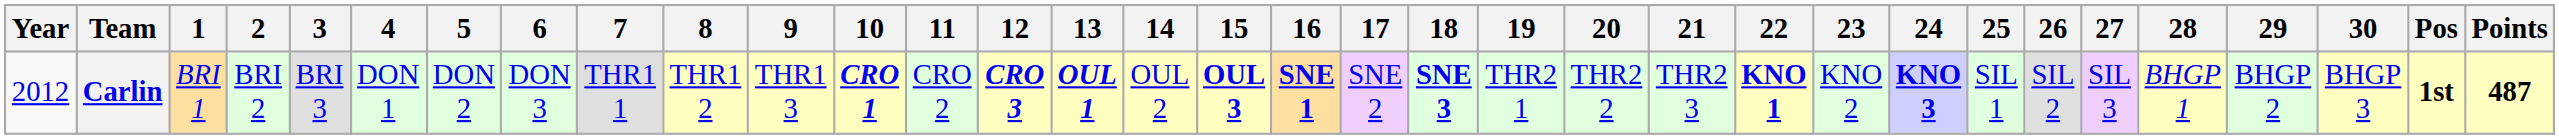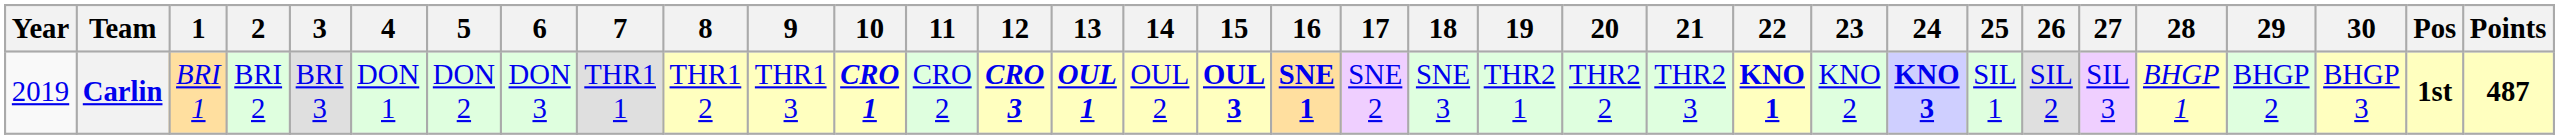 <table class="wikitable" style="text-align:center; font-size:85%">
 <tr>
 <th>Year</th>
 <th>Team</th>
 <th>1</th>
 <th>2</th>
 <th>3</th>
 <th>4</th>
 <th>5</th>
 <th>6</th>
 <th>7</th>
 <th>8</th>
 <th>9</th>
 <th>10</th>
 <th>11</th>
 <th>12</th>
 <th>13</th>
 <th>14</th>
 <th>15</th>
 <th>16</th>
 <th>17</th>
 <th>18</th>
 <th>19</th>
 <th>20</th>
 <th>21</th>
 <th>22</th>
 <th>23</th>
 <th>24</th>
 <th>25</th>
 <th>26</th>
 <th>27</th>
 <th>28</th>
 <th>29</th>
 <th>30</th>
 <th>Pos</th>
 <th>Points</th>
 </tr>
 <tr>
-<td><a href='#'>2012</a></td>
+<td><a href='#'>2019</a></td>
 <th><a href='#'>Carlin</a></th>
 <td style="background:#FFDF9F;"><em><a href='#'>BRI<br>1</a></em><br></td>
 <td style="background:#DFFFDF;"><a href='#'>BRI<br>2</a><br></td>
 <td style="background:#DFDFDF;"><a href='#'>BRI<br>3</a><br></td>
 <td style="background:#DFFFDF;"><a href='#'>DON<br>1</a><br></td>
 <td style="background:#DFFFDF;"><a href='#'>DON<br>2</a><br></td>
 <td style="background:#DFFFDF;"><a href='#'>DON<br>3</a><br></td>
 <td style="background:#DFDFDF;"><a href='#'>THR1<br>1</a><br></td>
 <td style="background:#FFFFBF;"><a href='#'>THR1<br>2</a><br></td>
 <td style="background:#FFFFBF;"><a href='#'>THR1<br>3</a><br></td>
 <td style="background:#FFFFBF;"><strong><em><a href='#'>CRO<br>1</a></em></strong><br></td>
 <td style="background:#DFFFDF;"><a href='#'>CRO<br>2</a><br></td>
 <td style="background:#FFFFBF;"><strong><em><a href='#'>CRO<br>3</a></em></strong><br></td>
 <td style="background:#FFFFBF;"><strong><em><a href='#'>OUL<br>1</a></em></strong><br></td>
 <td style="background:#FFFFBF;"><a href='#'>OUL<br>2</a><br></td>
 <td style="background:#FFFFBF;"><strong><a href='#'>OUL<br>3</a></strong><br></td>
 <td style="background:#FFDF9F;"><strong><a href='#'>SNE<br>1</a><br></strong></td>
 <td style="background:#EFCFFF;"><a href='#'>SNE<br>2</a><br></td>
-<td style="background:#DFFFDF;"><strong><a href='#'>SNE<br>3</a><br></strong></td>
+<td style="background:#DFFFDF;"><a href='#'>SNE<br>3</a><br></td>
 <td style="background:#DFFFDF;"><a href='#'>THR2<br>1</a><br></td>
 <td style="background:#DFFFDF;"><a href='#'>THR2<br>2</a><br></td>
 <td style="background:#DFFFDF;"><a href='#'>THR2<br>3</a><br></td>
 <td style="background:#FFFFBF;"><strong><a href='#'>KNO<br>1</a></strong><br></td>
 <td style="background:#DFFFDF;"><a href='#'>KNO<br>2</a><br></td>
 <td style="background:#CFCFFF;"><strong><a href='#'>KNO<br>3</a></strong><br></td>
 <td style="background:#DFFFDF;"><a href='#'>SIL<br>1</a><br></td>
 <td style="background:#DFDFDF;"><a href='#'>SIL<br>2</a><br></td>
 <td style="background:#EFCFFF;"><a href='#'>SIL<br>3</a><br></td>
 <td style="background:#FFFFBF;"><em><a href='#'>BHGP<br>1</a></em><br></td>
 <td style="background:#DFFFDF;"><a href='#'>BHGP<br>2</a><br></td>
 <td style="background:#FFFFBF;"><a href='#'>BHGP<br>3</a><br></td>
 <th style="background:#FFFFBF;">1st</th>
 <th style="background:#FFFFBF;">487</th>
 </tr>
 </table>
